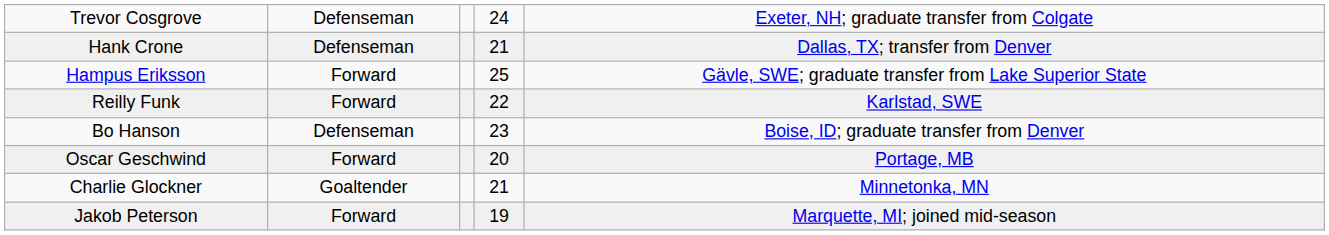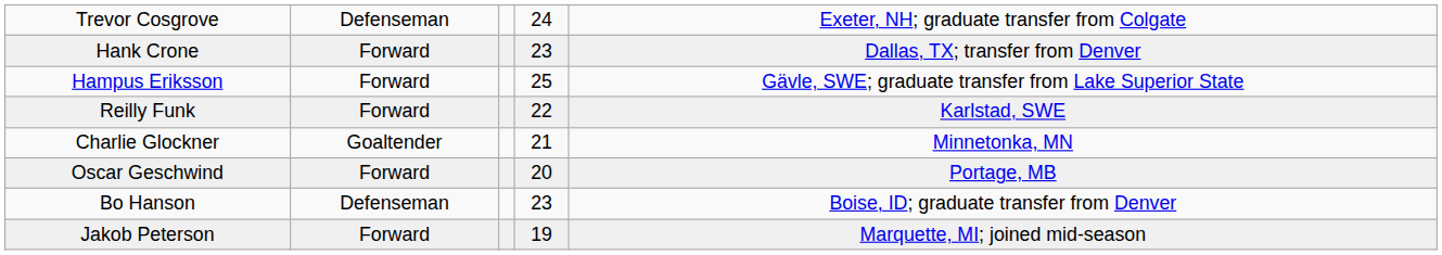 <table class="wikitable" width="60%">
 <tr align="center" bgcolor="">
 <td>Trevor Cosgrove</td>
 <td>Defenseman</td>
 <td></td>
 <td>24</td>
 <td><a href='#'>Exeter, NH</a>; graduate transfer from <a href='#'>Colgate</a></td>
 </tr>
 <tr align="center" bgcolor="f0f0f0">
 <td>Hank Crone</td>
-<td>Defenseman</td>
+<td>Forward</td>
 <td></td>
-<td>21</td>
+<td>23</td>
 <td><a href='#'>Dallas, TX</a>; transfer from <a href='#'>Denver</a></td>
 </tr>
 <tr align="center" bgcolor="">
 <td><a href='#'>Hampus Eriksson</a></td>
 <td>Forward</td>
 <td></td>
 <td>25</td>
 <td><a href='#'>Gävle, SWE</a>; graduate transfer from <a href='#'>Lake Superior State</a></td>
 </tr>
 <tr align="center" bgcolor="f0f0f0">
 <td>Reilly Funk</td>
 <td>Forward</td>
 <td></td>
 <td>22</td>
 <td><a href='#'>Karlstad, SWE</a></td>
 </tr>
 <tr align="center" bgcolor="">
-<td>Bo Hanson</td>
-<td>Defenseman</td>
+<td>Charlie Glockner</td>
+<td>Goaltender</td>
 <td></td>
-<td>23</td>
-<td><a href='#'>Boise, ID</a>; graduate transfer from <a href='#'>Denver</a></td>
+<td>21</td>
+<td><a href='#'>Minnetonka, MN</a></td>
 </tr>
 <tr align="center" bgcolor="f0f0f0">
 <td>Oscar Geschwind</td>
 <td>Forward</td>
 <td></td>
 <td>20</td>
 <td><a href='#'>Portage, MB</a></td>
 </tr>
 <tr align="center" bgcolor="">
-<td>Charlie Glockner</td>
-<td>Goaltender</td>
+<td>Bo Hanson</td>
+<td>Defenseman</td>
 <td></td>
-<td>21</td>
-<td><a href='#'>Minnetonka, MN</a></td>
+<td>23</td>
+<td><a href='#'>Boise, ID</a>; graduate transfer from <a href='#'>Denver</a></td>
 </tr>
 <tr align="center" bgcolor="f0f0f0">
 <td>Jakob Peterson</td>
 <td>Forward</td>
 <td></td>
 <td>19</td>
 <td><a href='#'>Marquette, MI</a>; joined mid-season</td>
 </tr>
 </table>
